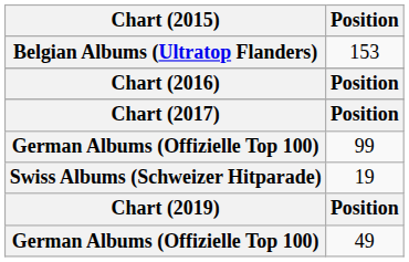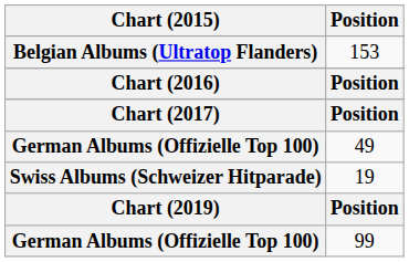 <table class="wikitable sortable plainrowheaders" style="text-align:center">
 <tr>
 <th scope="col">Chart (2015)</th>
 <th scope="col">Position</th>
 </tr>
 <tr>
 </tr>
 <tr>
 <th scope="row">Belgian Albums (<a href='#'>Ultratop</a> Flanders)</th>
 <td>153</td>
 </tr>
 <tr>
 </tr>
 <tr>
 </tr>
 <tr>
 <th scope="col">Chart (2016)</th>
 <th scope="col">Position</th>
 </tr>
 <tr>
 </tr>
 <tr>
 </tr>
 <tr>
 </tr>
 <tr>
 <th scope="col">Chart (2017)</th>
 <th scope="col">Position</th>
 </tr>
 <tr>
 <th scope="row">German Albums (Offizielle Top 100)</th>
-<td>99</td>
+<td>49</td>
 </tr>
 <tr>
 <th scope="row">Swiss Albums (Schweizer Hitparade)</th>
 <td>19</td>
 </tr>
 <tr>
 <th scope="col">Chart (2019)</th>
 <th scope="col">Position</th>
 </tr>
 <tr>
 <th scope="row">German Albums (Offizielle Top 100)</th>
-<td>49</td>
+<td>99</td>
 </tr>
 </table>
